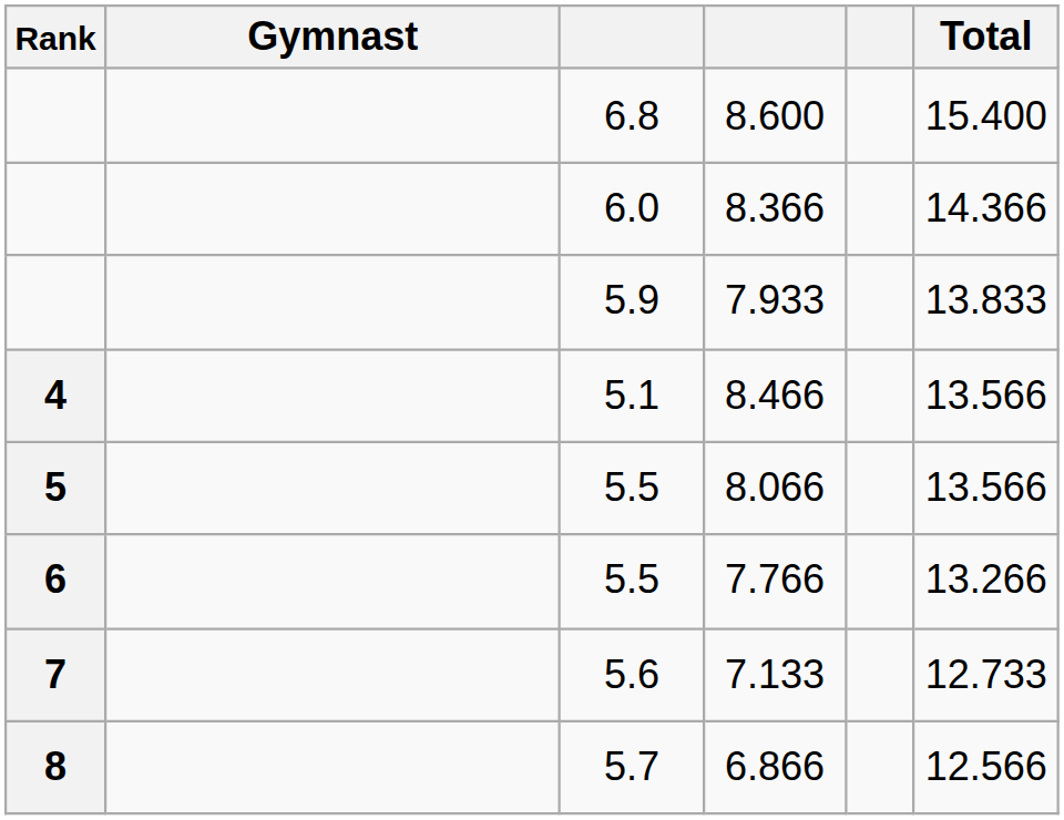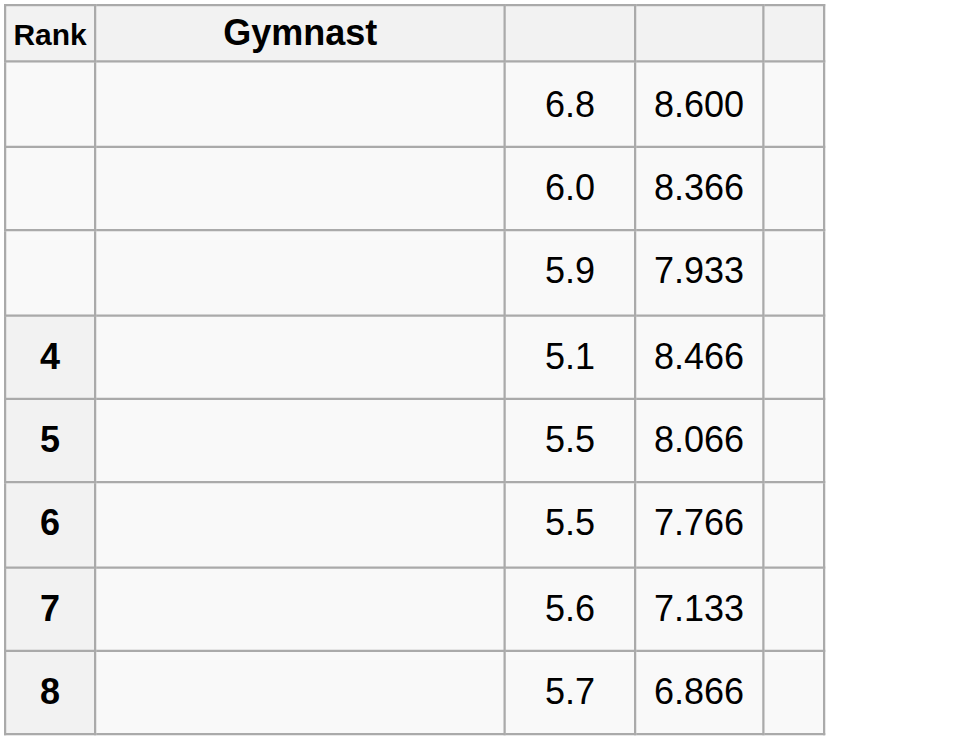 <table style="text-align:center;" class="wikitable sortable">
 <tr>
 <th scope="col" style="width:15px;"><small>Rank</small></th>
 <th scope="col" style="width:175px;">Gymnast</th>
 <th scope="col" style="width:50px;"><small></small></th>
 <th scope="col" style="width:50px;"><small></small></th>
 <th scope="col" style="width:20px;"><small></small></th>
-<th scope="col" style="width:50px;">Total</th>
 </tr>
 <tr>
 <td scope="row" style="text-align:center"></td>
 <td style="height:30px; text-align:left;"></td>
 <td>6.8</td>
 <td>8.600</td>
 <td></td>
-<td>15.400</td>
 </tr>
 <tr>
 <td scope="row" style="text-align:center"></td>
 <td style="height:30px; text-align:left;"></td>
 <td>6.0</td>
 <td>8.366</td>
 <td></td>
-<td>14.366</td>
 </tr>
 <tr>
 <td scope="row" style="text-align:center"></td>
 <td style="height:30px; text-align:left;"></td>
 <td>5.9</td>
 <td>7.933</td>
 <td></td>
-<td>13.833</td>
 </tr>
 <tr>
 <th scope="row" style="text-align:center">4</th>
 <td style="height:30px; text-align:left;"></td>
 <td>5.1</td>
 <td>8.466</td>
 <td></td>
-<td>13.566</td>
 </tr>
 <tr>
 <th scope="row" style="text-align:center">5</th>
 <td style="height:30px; text-align:left;"></td>
 <td>5.5</td>
 <td>8.066</td>
 <td></td>
-<td>13.566</td>
 </tr>
 <tr>
 <th scope="row" style="text-align:center">6</th>
 <td style="height:30px; text-align:left;"></td>
 <td>5.5</td>
 <td>7.766</td>
 <td></td>
-<td>13.266</td>
 </tr>
 <tr>
 <th scope="row" style="text-align:center">7</th>
 <td style="height:30px; text-align:left;"></td>
 <td>5.6</td>
 <td>7.133</td>
 <td></td>
-<td>12.733</td>
 </tr>
 <tr>
 <th scope="row" style="text-align:center">8</th>
 <td style="height:30px; text-align:left;"></td>
 <td>5.7</td>
 <td>6.866</td>
 <td></td>
-<td>12.566</td>
 </tr>
 </table>
